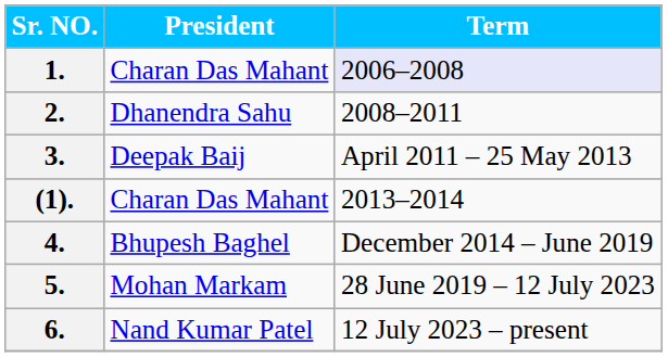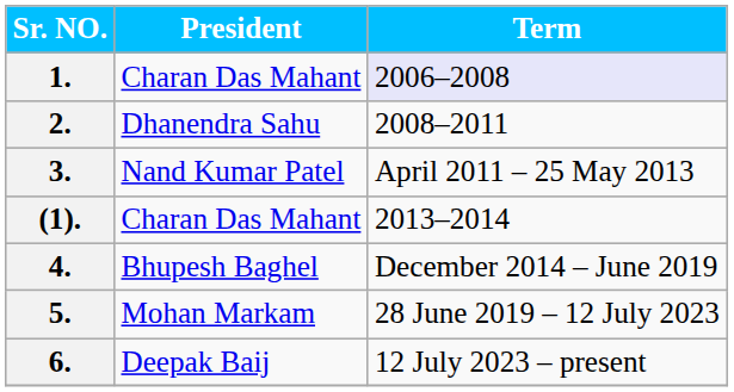 <table class="wikitable">
 <tr>
 <th style="background-color:#00BFFF; color:white">Sr. NO.</th>
 <th style="background-color:#00BFFF; color:white">President</th>
 <th style="background-color:#00BFFF; color:white">Term</th>
 </tr>
 <tr>
 <th>1.</th>
 <td><a href='#'>Charan Das Mahant</a></td>
 <td style="background: lavender;">2006–2008</td>
 </tr>
 <tr>
 <th>2.</th>
 <td><a href='#'>Dhanendra Sahu</a></td>
 <td>2008–2011</td>
 </tr>
 <tr>
 <th>3.</th>
-<td><a href='#'>Deepak Baij</a></td>
+<td><a href='#'>Nand Kumar Patel</a></td>
 <td>April 2011 – 25 May 2013</td>
 </tr>
 <tr>
 <th>(1).</th>
 <td><a href='#'>Charan Das Mahant</a></td>
 <td>2013–2014</td>
 </tr>
 <tr>
 <th>4.</th>
 <td><a href='#'>Bhupesh Baghel</a></td>
 <td>December 2014 – June 2019</td>
 </tr>
 <tr>
 <th>5.</th>
 <td><a href='#'>Mohan Markam</a></td>
 <td>28 June 2019 – 12 July 2023</td>
 </tr>
 <tr>
 <th>6.</th>
-<td><a href='#'>Nand Kumar Patel</a></td>
+<td><a href='#'>Deepak Baij</a></td>
 <td>12 July 2023 – present</td>
 </tr>
 <tr>
 </tr>
 </table>
